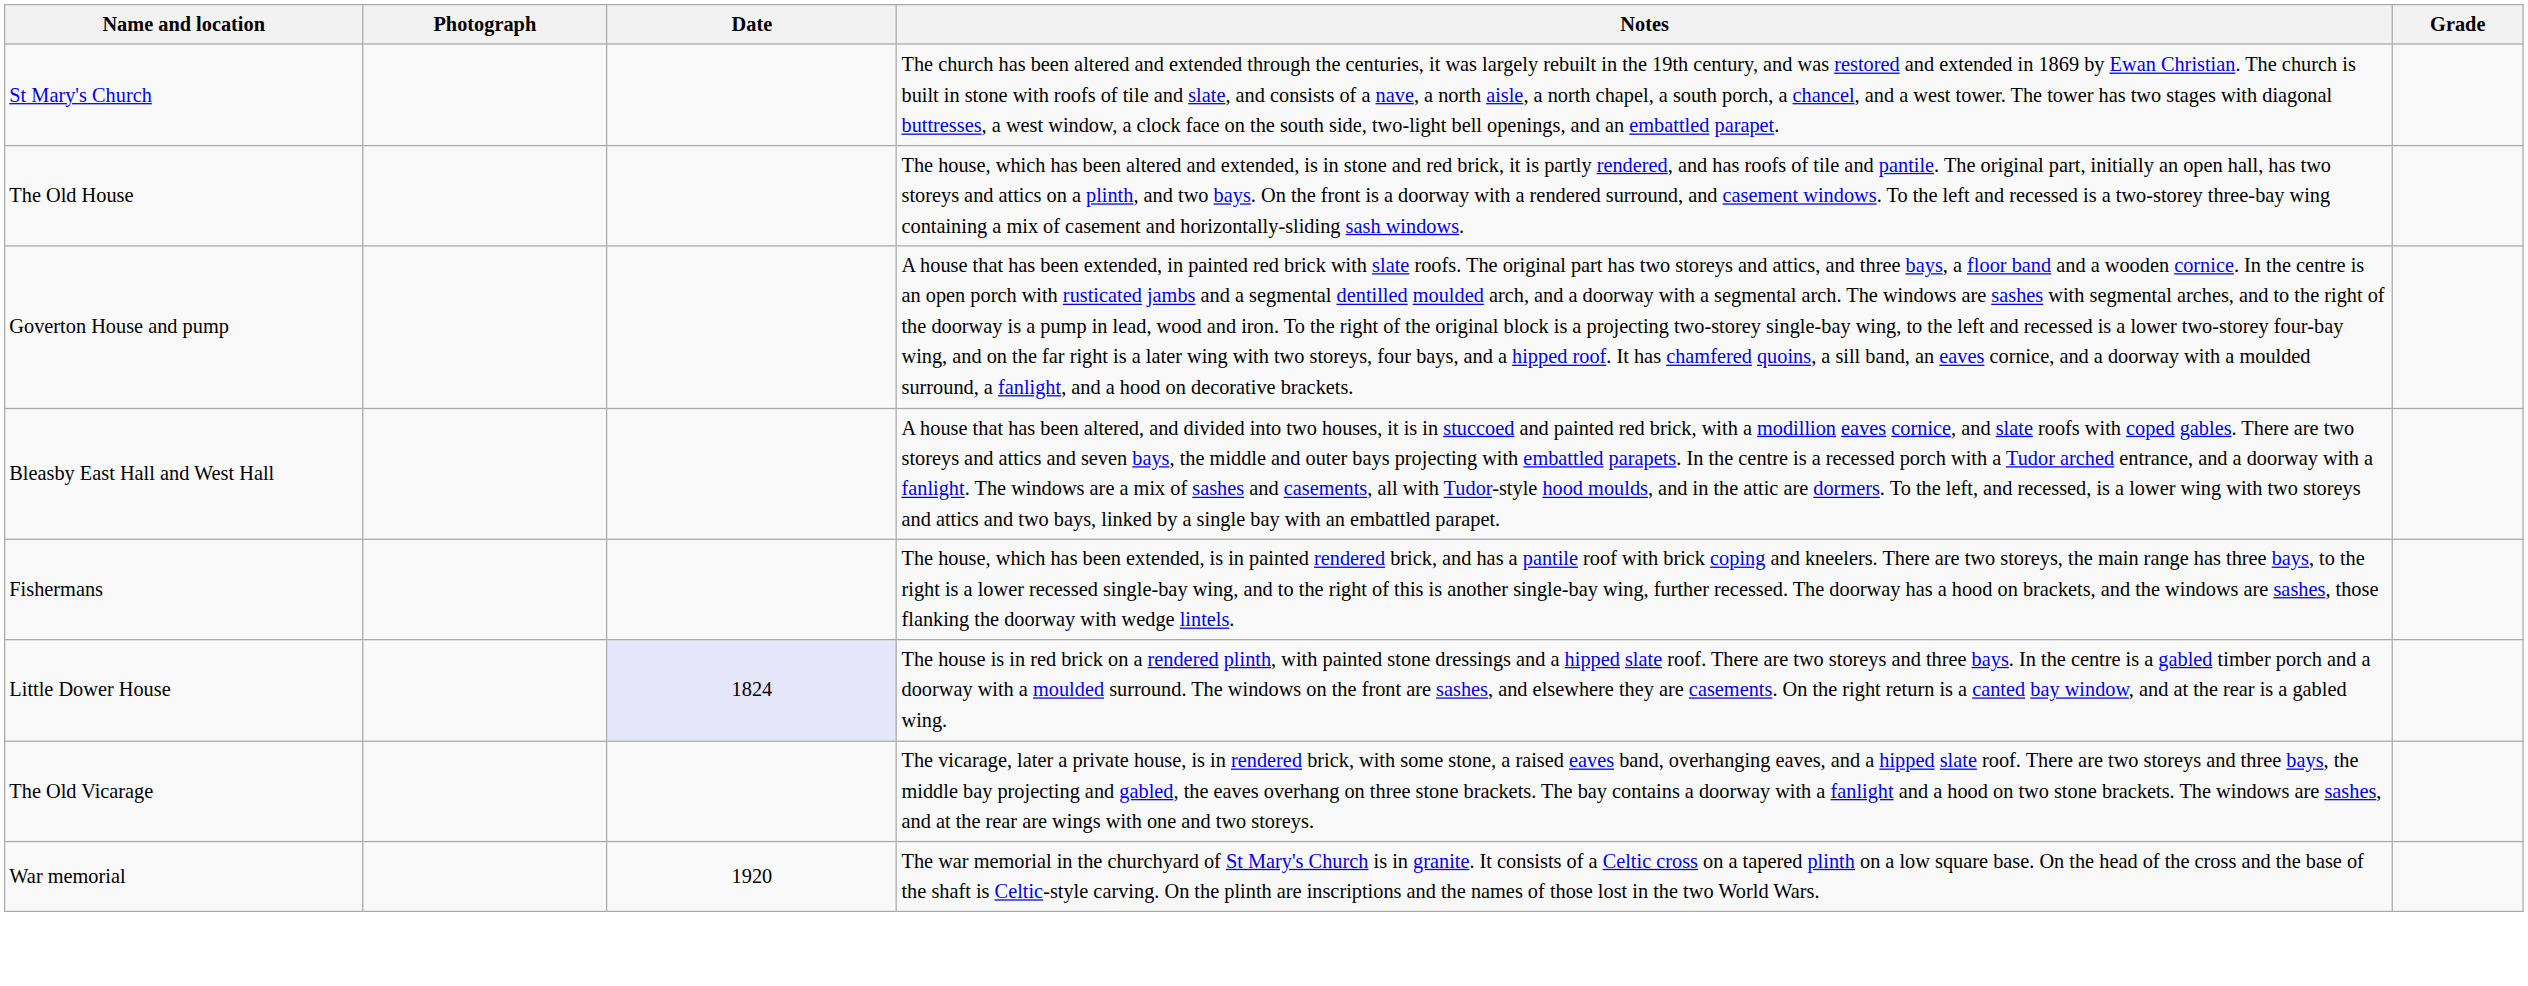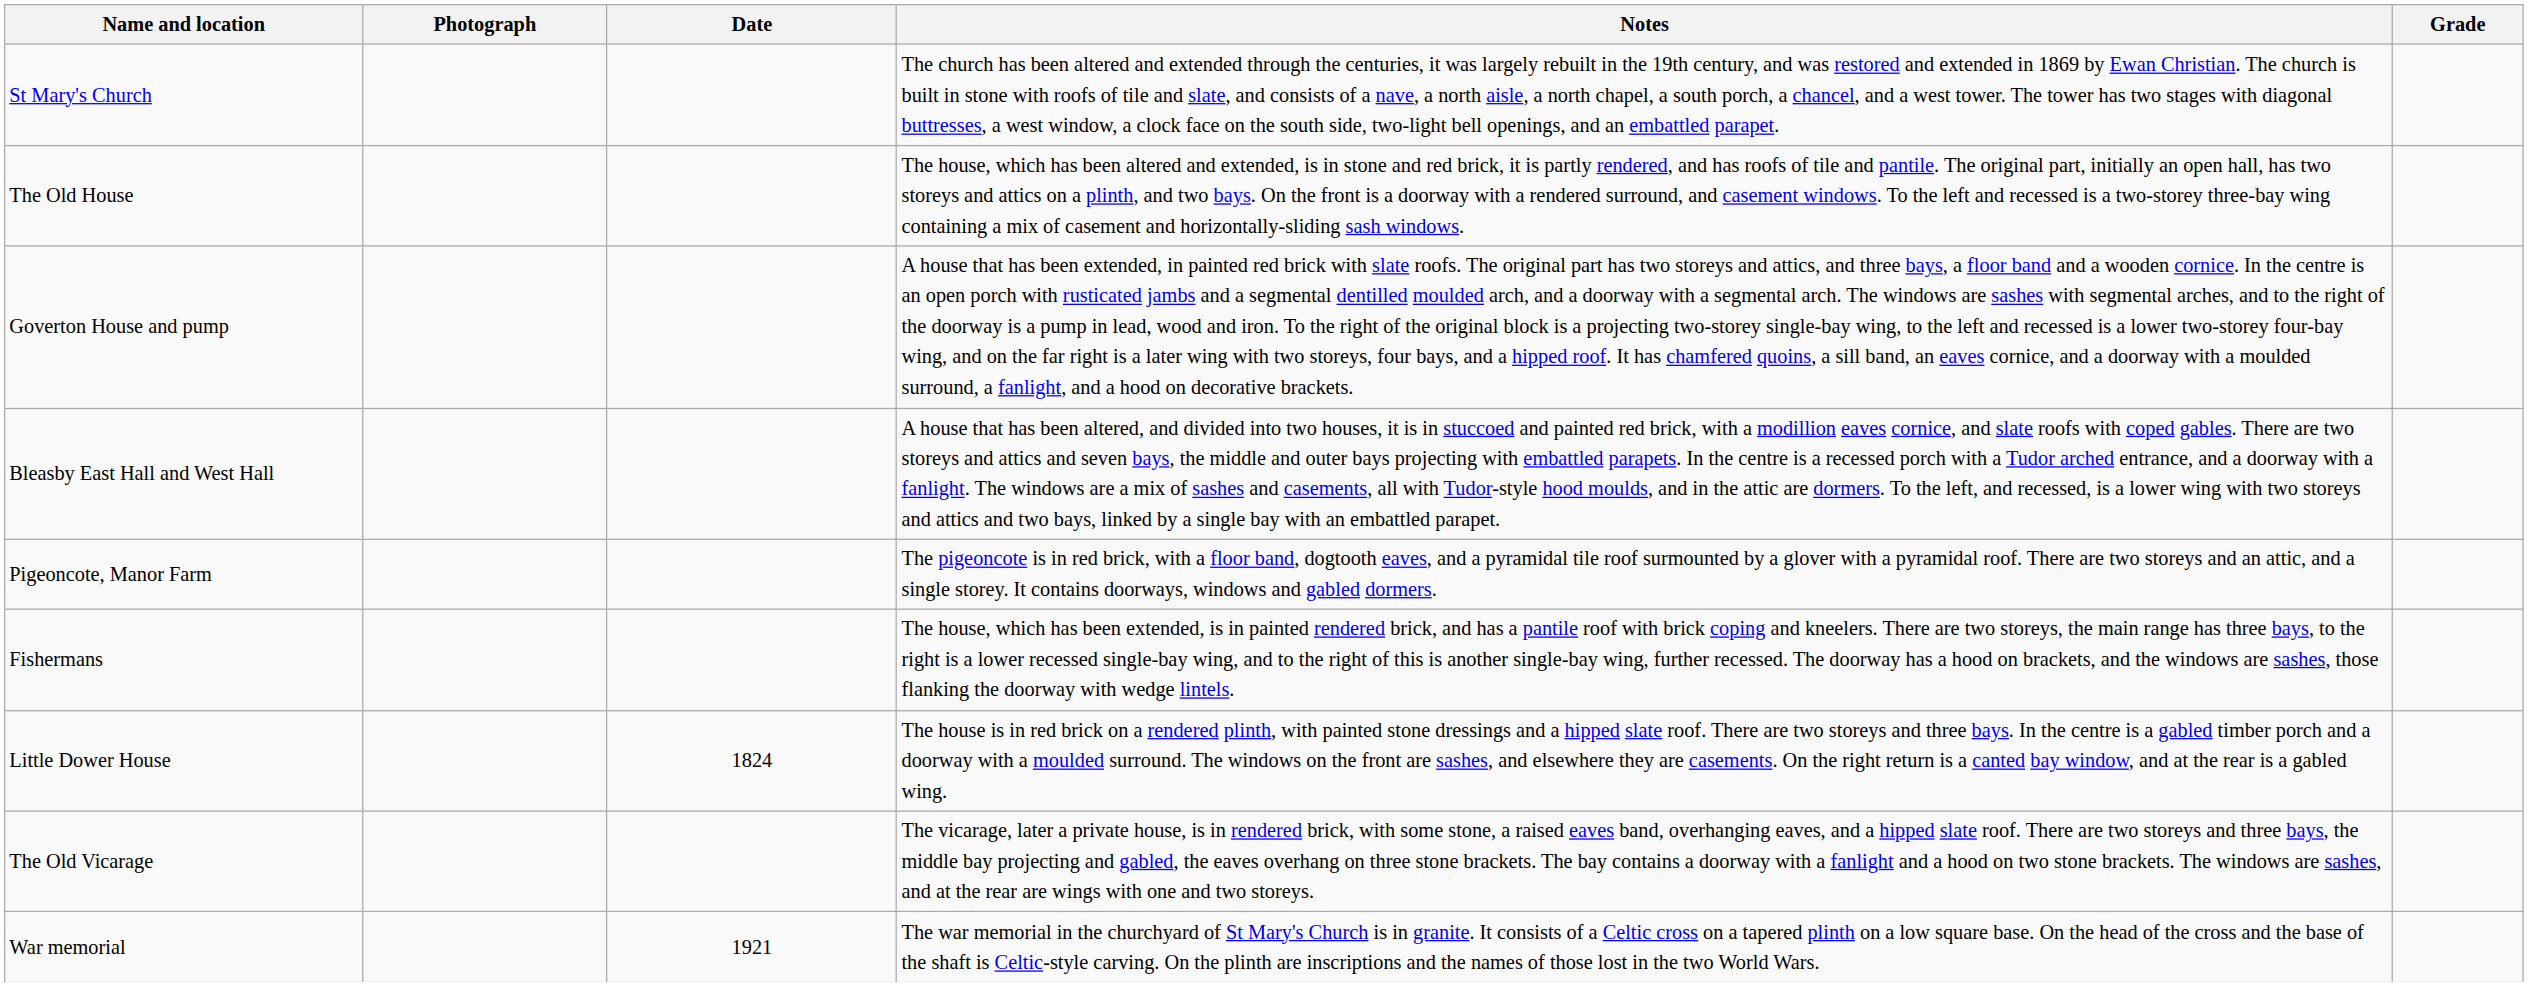 <table class="wikitable sortable plainrowheaders" style="width:100%; border:0px; text-align:left; line-height:150%">
 <tr>
 <th scope="col"  style="width:150px">Name and location</th>
 <th scope="col"  style="width:100px" class="unsortable">Photograph</th>
 <th scope="col"  style="width:120px">Date</th>
 <th scope="col"  style="width:650px" class="unsortable">Notes</th>
 <th scope="col"  style="width:50px">Grade</th>
 </tr>
 <tr>
 <td><a href='#'>St Mary's Church</a><br><small></small></td>
 <td></td>
 <td align="center"></td>
 <td>The church has been altered and extended through the centuries, it was largely rebuilt in the 19th century, and was <a href='#'>restored</a> and extended in 1869 by <a href='#'>Ewan Christian</a>.  The church is built in stone with roofs of tile and <a href='#'>slate</a>, and consists of a <a href='#'>nave</a>, a north <a href='#'>aisle</a>, a north chapel, a south porch, a <a href='#'>chancel</a>, and a west tower.  The tower has two stages with diagonal <a href='#'>buttresses</a>, a west window, a clock face on the south side, two-light bell openings, and an <a href='#'>embattled</a> <a href='#'>parapet</a>.</td>
 <td align="center" ></td>
 </tr>
 <tr>
 <td>The Old House<br><small></small></td>
 <td></td>
 <td align="center"></td>
 <td>The house, which has been altered and extended, is in stone and red brick, it is partly <a href='#'>rendered</a>, and has roofs of tile and <a href='#'>pantile</a>.  The original part, initially an open hall, has two storeys and attics on a <a href='#'>plinth</a>, and two <a href='#'>bays</a>.  On the front is a doorway with a rendered surround, and <a href='#'>casement windows</a>.  To the left and recessed is a two-storey three-bay wing containing a mix of casement and horizontally-sliding <a href='#'>sash windows</a>.</td>
 <td align="center" ></td>
 </tr>
 <tr>
 <td>Goverton House and pump<br><small></small></td>
 <td></td>
 <td align="center"></td>
 <td>A house that has been extended, in painted red brick with <a href='#'>slate</a> roofs.  The original part has two storeys and attics, and three <a href='#'>bays</a>, a <a href='#'>floor band</a> and a wooden <a href='#'>cornice</a>.  In the centre is an open porch with <a href='#'>rusticated</a> <a href='#'>jambs</a> and a segmental <a href='#'>dentilled</a> <a href='#'>moulded</a> arch, and a doorway with a segmental arch.  The windows are <a href='#'>sashes</a> with segmental arches, and to the right of the doorway is a pump in lead, wood and iron.  To the right of the original block is a projecting two-storey single-bay wing, to the left and recessed is a lower two-storey four-bay wing, and on the far right is a later wing with two storeys, four bays, and a <a href='#'>hipped roof</a>.  It has <a href='#'>chamfered</a> <a href='#'>quoins</a>, a sill band, an <a href='#'>eaves</a> cornice, and a doorway with a moulded surround, a <a href='#'>fanlight</a>, and a hood on decorative brackets.</td>
 <td align="center" ></td>
 </tr>
 <tr>
 <td>Bleasby East Hall and West Hall<br><small></small></td>
 <td></td>
 <td align="center"></td>
 <td>A house that has been altered, and divided into two houses, it is in <a href='#'>stuccoed</a> and painted red brick, with a <a href='#'>modillion</a> <a href='#'>eaves</a> <a href='#'>cornice</a>, and <a href='#'>slate</a> roofs with <a href='#'>coped</a> <a href='#'>gables</a>.  There are two storeys and attics and seven <a href='#'>bays</a>, the middle and outer bays projecting with <a href='#'>embattled</a> <a href='#'>parapets</a>.  In the centre is a recessed porch with a <a href='#'>Tudor arched</a> entrance, and a doorway with a <a href='#'>fanlight</a>.  The windows are a mix of <a href='#'>sashes</a> and <a href='#'>casements</a>, all with <a href='#'>Tudor</a>-style <a href='#'>hood moulds</a>, and in the attic are <a href='#'>dormers</a>.  To the left, and recessed, is a lower wing with two storeys and attics and two bays, linked by a single bay with an embattled parapet.</td>
 <td align="center" ></td>
 </tr>
 <tr>
+<td>Pigeoncote, Manor Farm<br><small></small></td>
+<td></td>
+<td align="center"></td>
+<td>The <a href='#'>pigeoncote</a> is in red brick, with a <a href='#'>floor band</a>, dogtooth <a href='#'>eaves</a>, and a pyramidal tile roof surmounted by a glover with a pyramidal roof.  There are two storeys and an attic, and a single storey.  It contains doorways, windows and <a href='#'>gabled</a> <a href='#'>dormers</a>.</td>
+<td align="center" ></td>
+</tr>
+<tr>
 <td>Fishermans<br><small></small></td>
 <td></td>
 <td align="center"></td>
 <td>The house, which has been extended, is in painted <a href='#'>rendered</a> brick, and has a <a href='#'>pantile</a> roof with brick <a href='#'>coping</a> and kneelers.  There are two storeys, the main range has three <a href='#'>bays</a>, to the right is a lower recessed single-bay wing, and to the right of this is another single-bay wing, further recessed.  The doorway has a hood on brackets, and the windows are <a href='#'>sashes</a>, those flanking the doorway with wedge <a href='#'>lintels</a>.</td>
 <td align="center" ></td>
 </tr>
 <tr>
 <td>Little Dower House<br><small></small></td>
 <td></td>
-<td align="center" style="background: lavender;">1824</td>
+<td align="center">1824</td>
 <td>The house is in red brick on a <a href='#'>rendered</a> <a href='#'>plinth</a>, with painted stone dressings and a <a href='#'>hipped</a> <a href='#'>slate</a> roof.  There are two storeys and three <a href='#'>bays</a>.  In the centre is a <a href='#'>gabled</a> timber porch and a doorway with a <a href='#'>moulded</a> surround.  The windows on the front are <a href='#'>sashes</a>, and elsewhere  they are <a href='#'>casements</a>.  On the right return is a <a href='#'>canted</a> <a href='#'>bay window</a>, and at the rear is a gabled wing.</td>
 <td align="center" ></td>
 </tr>
 <tr>
 <td>The Old Vicarage<br><small></small></td>
 <td></td>
 <td align="center"></td>
 <td>The vicarage, later a private house, is in <a href='#'>rendered</a> brick, with some stone, a raised <a href='#'>eaves</a> band, overhanging eaves, and a <a href='#'>hipped</a> <a href='#'>slate</a> roof.  There are two storeys and three <a href='#'>bays</a>, the middle bay projecting and <a href='#'>gabled</a>, the eaves overhang on three stone brackets.  The bay contains a doorway with a <a href='#'>fanlight</a> and a hood on two stone brackets.  The windows are <a href='#'>sashes</a>, and at the rear are wings with one and two storeys.</td>
 <td align="center" ></td>
 </tr>
 <tr>
 <td>War memorial<br><small></small></td>
 <td></td>
-<td align="center">1920</td>
+<td align="center">1921</td>
 <td>The war memorial in the churchyard of <a href='#'>St Mary's Church</a> is in <a href='#'>granite</a>.  It consists of a <a href='#'>Celtic cross</a> on a tapered <a href='#'>plinth</a> on a low square base.  On the head of the cross and the base of the shaft is <a href='#'>Celtic</a>-style carving.  On the plinth are inscriptions and the names of those lost in the two World Wars.</td>
 <td align="center" ></td>
 </tr>
 <tr>
 </tr>
 </table>
